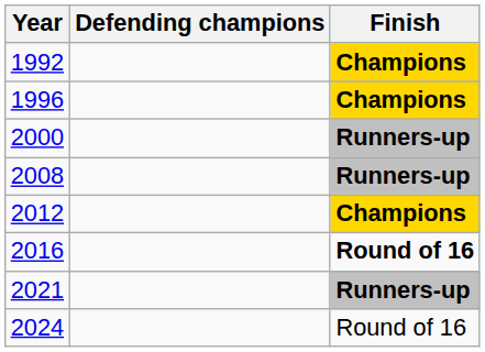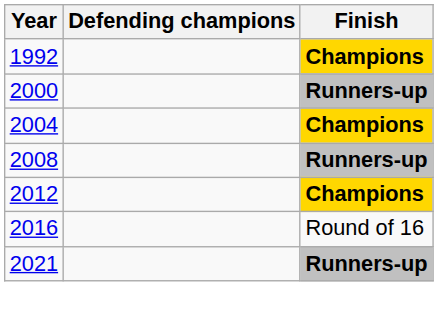 <table class="wikitable">
 <tr>
 <th>Year</th>
 <th>Defending champions</th>
 <th>Finish</th>
 </tr>
 <tr>
 <td><a href='#'>1992</a></td>
 <td></td>
 <td bgcolor="Gold"><strong>Champions</strong></td>
 </tr>
 <tr>
-<td><a href='#'>1996</a></td>
-<td></td>
-<td bgcolor="Gold"><strong>Champions</strong></td>
-</tr>
-<tr>
 <td><a href='#'>2000</a></td>
 <td></td>
 <td bgcolor="Silver"><strong>Runners-up</strong></td>
+</tr>
+<tr>
+<td><a href='#'>2004</a></td>
+<td></td>
+<td bgcolor="Gold"><strong>Champions</strong></td>
 </tr>
 <tr>
 <td><a href='#'>2008</a></td>
 <td></td>
 <td bgcolor="Silver"><strong>Runners-up</strong></td>
 </tr>
 <tr>
 <td><a href='#'>2012</a></td>
 <td></td>
 <td bgcolor="Gold"><strong>Champions</strong></td>
 </tr>
 <tr>
 <td><a href='#'>2016</a></td>
 <td></td>
-<td><strong>Round of 16</strong></td>
+<td>Round of 16</td>
 </tr>
 <tr>
 <td><a href='#'>2021</a></td>
 <td></td>
 <td bgcolor="Silver"><strong>Runners-up</strong></td>
 </tr>
-<tr>
-<td><a href='#'>2024</a></td>
-<td></td>
-<td>Round of 16</td>
-</tr>
 </table>
